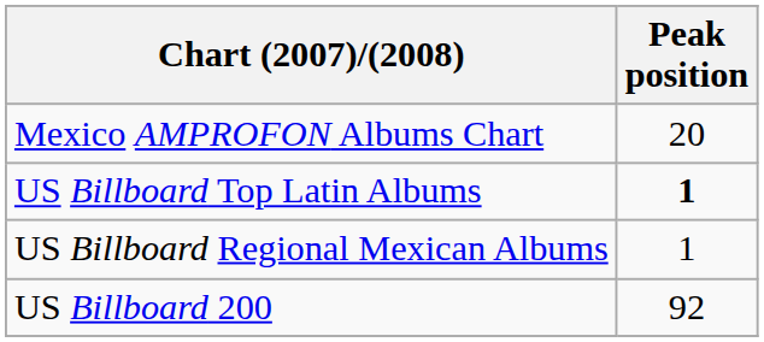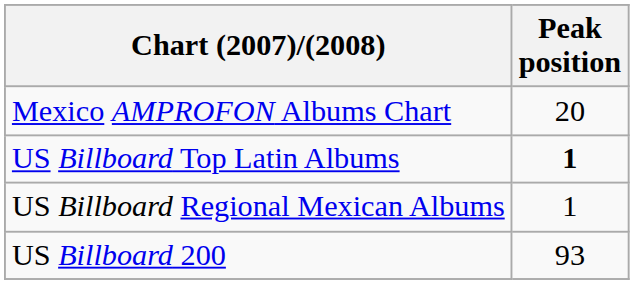 <table class="wikitable">
 <tr>
 <th align="left">Chart (2007)/(2008)</th>
 <th align="left">Peak<br>position</th>
 </tr>
 <tr>
 <td align="left"><a href='#'>Mexico</a> <a href='#'><em>AMPROFON</em> Albums Chart</a></td>
 <td align="center">20</td>
 </tr>
 <tr>
 <td align="left"><a href='#'>US</a> <a href='#'><em>Billboard</em> Top Latin Albums</a></td>
 <td align="center"><strong>1</strong></td>
 </tr>
 <tr>
 <td align="left">US <em>Billboard</em> <a href='#'>Regional Mexican Albums</a></td>
 <td align="center">1</td>
 </tr>
 <tr>
 <td align="left">US <a href='#'><em>Billboard</em> 200</a></td>
-<td align="center">92</td>
+<td align="center">93</td>
 </tr>
 </table>
